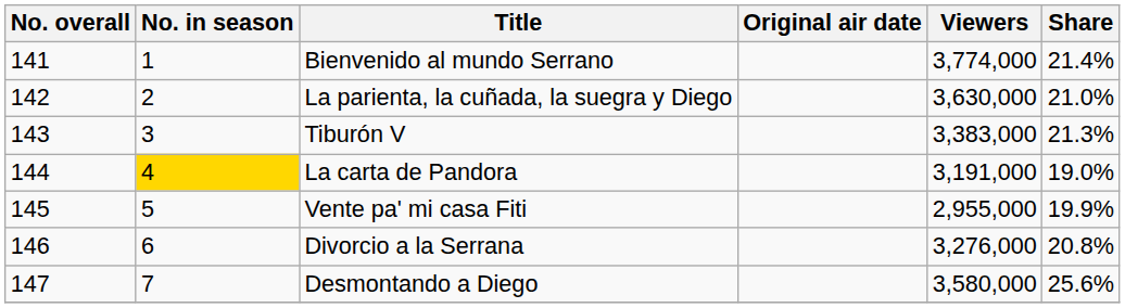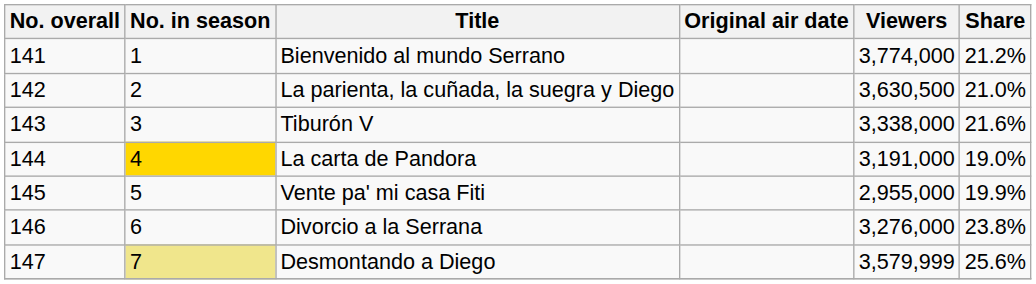 <table class="wikitable">
 <tr>
 <th>No. overall</th>
 <th>No. in season</th>
 <th>Title</th>
 <th>Original air date</th>
 <th>Viewers</th>
 <th>Share</th>
 </tr>
 <tr ---->
 <td>141</td>
 <td>1</td>
 <td>Bienvenido al mundo Serrano</td>
 <td></td>
 <td>3,774,000</td>
-<td>21.4%</td>
+<td>21.2%</td>
 </tr>
 <tr ---->
 <td>142</td>
 <td>2</td>
 <td>La parienta, la cuñada, la suegra y Diego</td>
 <td></td>
-<td>3,630,000</td>
+<td>3,630,500</td>
 <td>21.0%</td>
 </tr>
 <tr ---->
 <td>143</td>
 <td>3</td>
 <td>Tiburón V</td>
 <td></td>
-<td>3,383,000</td>
-<td>21.3%</td>
+<td>3,338,000</td>
+<td>21.6%</td>
 </tr>
 <tr ---->
 <td>144</td>
 <td style="background: gold;">4</td>
 <td>La carta de Pandora</td>
 <td></td>
 <td>3,191,000</td>
 <td>19.0%</td>
 </tr>
 <tr ---->
 <td>145</td>
 <td>5</td>
 <td>Vente pa' mi casa Fiti</td>
 <td></td>
 <td>2,955,000</td>
 <td>19.9%</td>
 </tr>
 <tr ---->
 <td>146</td>
 <td>6</td>
 <td>Divorcio a la Serrana</td>
 <td></td>
 <td>3,276,000</td>
-<td>20.8%</td>
+<td>23.8%</td>
 </tr>
 <tr ---->
 <td>147</td>
-<td>7</td>
+<td style="background: khaki;">7</td>
 <td>Desmontando a Diego</td>
 <td></td>
-<td>3,580,000</td>
+<td>3,579,999</td>
 <td>25.6%</td>
 </tr>
 <tr>
 </tr>
 </table>
